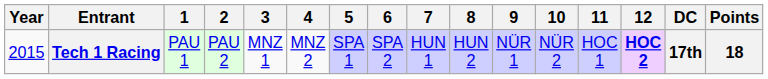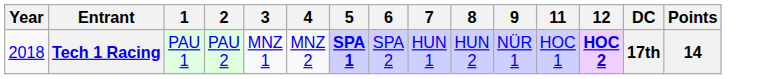 <table class="wikitable" style="text-align:center; font-size:85%">
 <tr>
 <th>Year</th>
 <th>Entrant</th>
 <th>1</th>
 <th>2</th>
 <th>3</th>
 <th>4</th>
 <th>5</th>
 <th>6</th>
 <th>7</th>
 <th>8</th>
 <th>9</th>
-<th>10</th>
 <th>11</th>
 <th>12</th>
 <th>DC</th>
 <th>Points</th>
 </tr>
 <tr>
-<td><a href='#'>2015</a></td>
+<td><a href='#'>2018</a></td>
 <th><a href='#'>Tech 1 Racing</a></th>
 <td style="background:#dfffdf;"><a href='#'>PAU<br>1</a><br></td>
 <td style="background:#dfffdf;"><a href='#'>PAU<br>2</a><br></td>
 <td style="background:#;"><a href='#'>MNZ<br>1</a><br></td>
 <td style="background:#;"><a href='#'>MNZ<br>2</a><br></td>
-<td style="background:#cfcfff;"><a href='#'>SPA<br>1</a><br></td>
+<td style="background:#cfcfff;"><strong><a href='#'>SPA<br>1</a><br></strong></td>
 <td style="background:#cfcfff;"><a href='#'>SPA<br>2</a><br></td>
 <td style="background:#cfcfff;"><a href='#'>HUN<br>1</a><br></td>
 <td style="background:#cfcfff;"><a href='#'>HUN<br>2</a><br></td>
 <td style="background:#cfcfff;"><a href='#'>NÜR<br>1</a><br></td>
-<td style="background:#cfcfff;"><a href='#'>NÜR<br>2</a><br></td>
 <td style="background:#cfcfff;"><a href='#'>HOC<br>1</a><br></td>
 <td style="background:#efcfff;"><strong><a href='#'>HOC<br>2</a><br></strong></td>
 <th>17th</th>
-<th>18</th>
+<th>14</th>
 </tr>
 </table>
